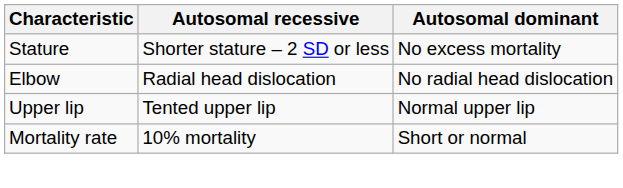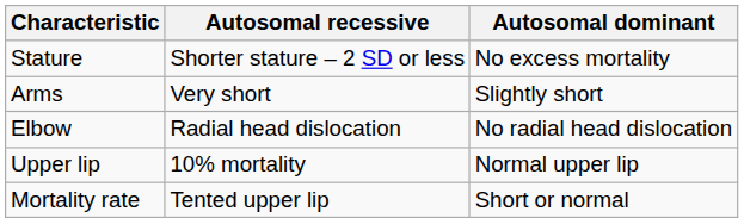 <table class="wikitable">
 <tr>
 <th>Characteristic</th>
 <th>Autosomal recessive</th>
 <th>Autosomal dominant</th>
 </tr>
 <tr>
 <td>Stature</td>
 <td>Shorter stature – 2 <a href='#'>SD</a> or less</td>
 <td>No excess mortality</td>
 </tr>
 <tr>
+<td>Arms</td>
+<td>Very short</td>
+<td>Slightly short</td>
+</tr>
+<tr>
 <td>Elbow</td>
 <td>Radial head dislocation</td>
 <td>No radial head dislocation</td>
 </tr>
 <tr>
 <td>Upper lip</td>
-<td>Tented upper lip</td>
+<td>10% mortality</td>
 <td>Normal upper lip</td>
 </tr>
 <tr>
 <td>Mortality rate</td>
-<td>10% mortality</td>
+<td>Tented upper lip</td>
 <td>Short or normal</td>
 </tr>
 </table>
